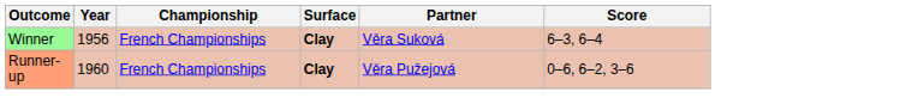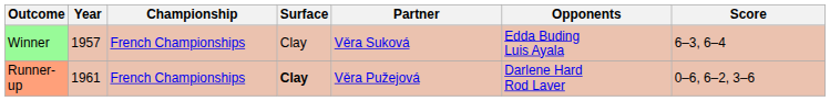 <table class="sortable wikitable">
 <tr>
 <th style="width:70px">Outcome</th>
 <th style="width:40px">Year</th>
 <th style="width:200px">Championship</th>
 <th style="width:50px">Surface</th>
 <th style="width:200px">Partner</th>
+<th style="width:200px">Opponents</th>
 <th style="width:180px" class="unsortable">Score</th>
 </tr>
 <tr style="background:#ebc2af;">
 <td style="background:#98fb98;">Winner</td>
-<td>1956</td>
+<td>1957</td>
 <td><a href='#'>French Championships</a></td>
-<td><strong>Clay</strong></td>
+<td>Clay</td>
 <td> <a href='#'>Věra Suková</a></td>
+<td> <a href='#'>Edda Buding </a><br> <a href='#'>Luis Ayala</a></td>
 <td>6–3, 6–4</td>
 </tr>
 <tr style="background:#ebc2af;">
 <td style="background:#ffa07a;">Runner-up</td>
-<td>1960</td>
+<td>1961</td>
 <td><a href='#'>French Championships</a></td>
 <td><strong>Clay</strong></td>
 <td> <a href='#'>Věra Pužejová</a></td>
+<td> <a href='#'>Darlene Hard</a><br> <a href='#'>Rod Laver</a></td>
 <td>0–6, 6–2, 3–6</td>
 </tr>
 </table>
